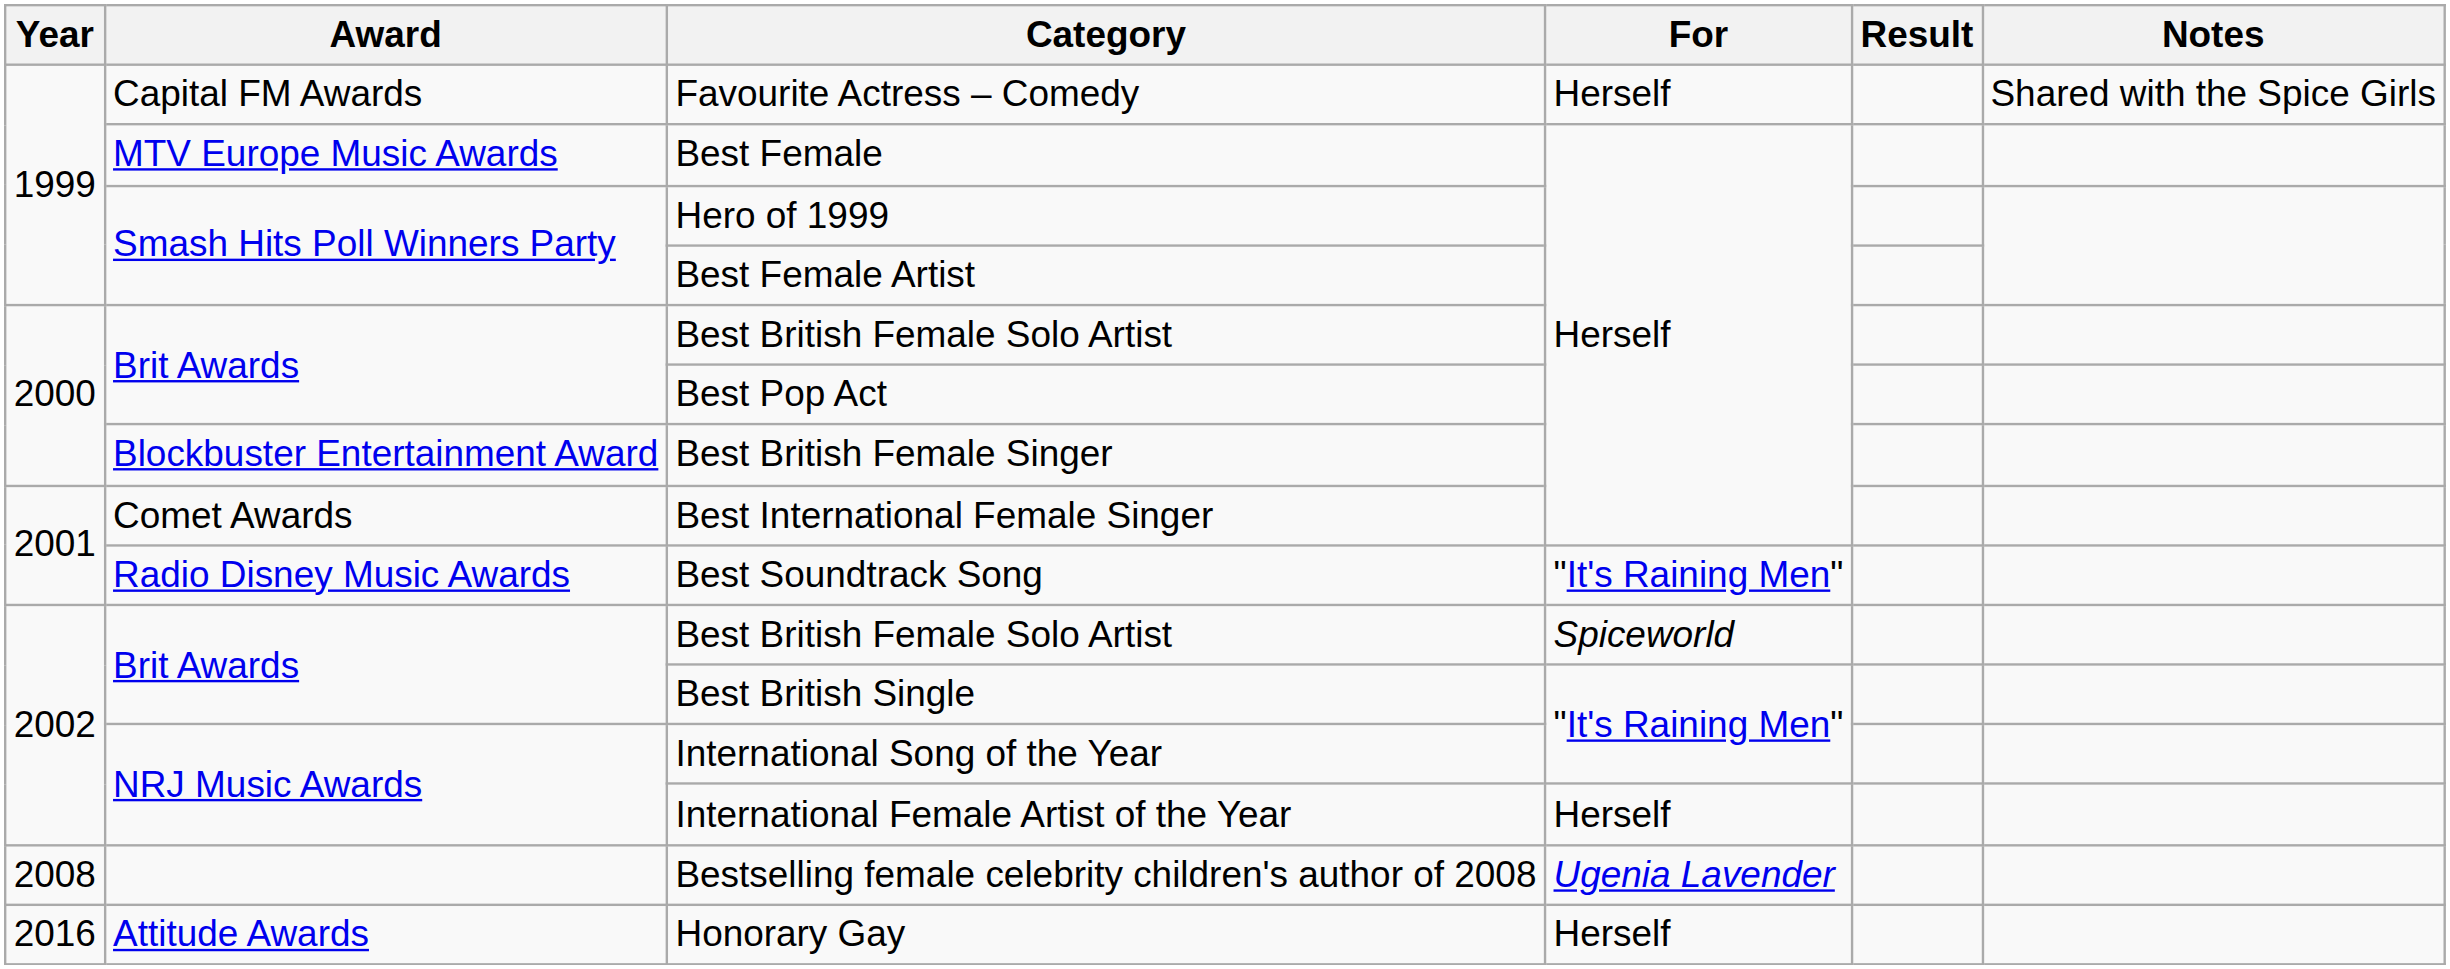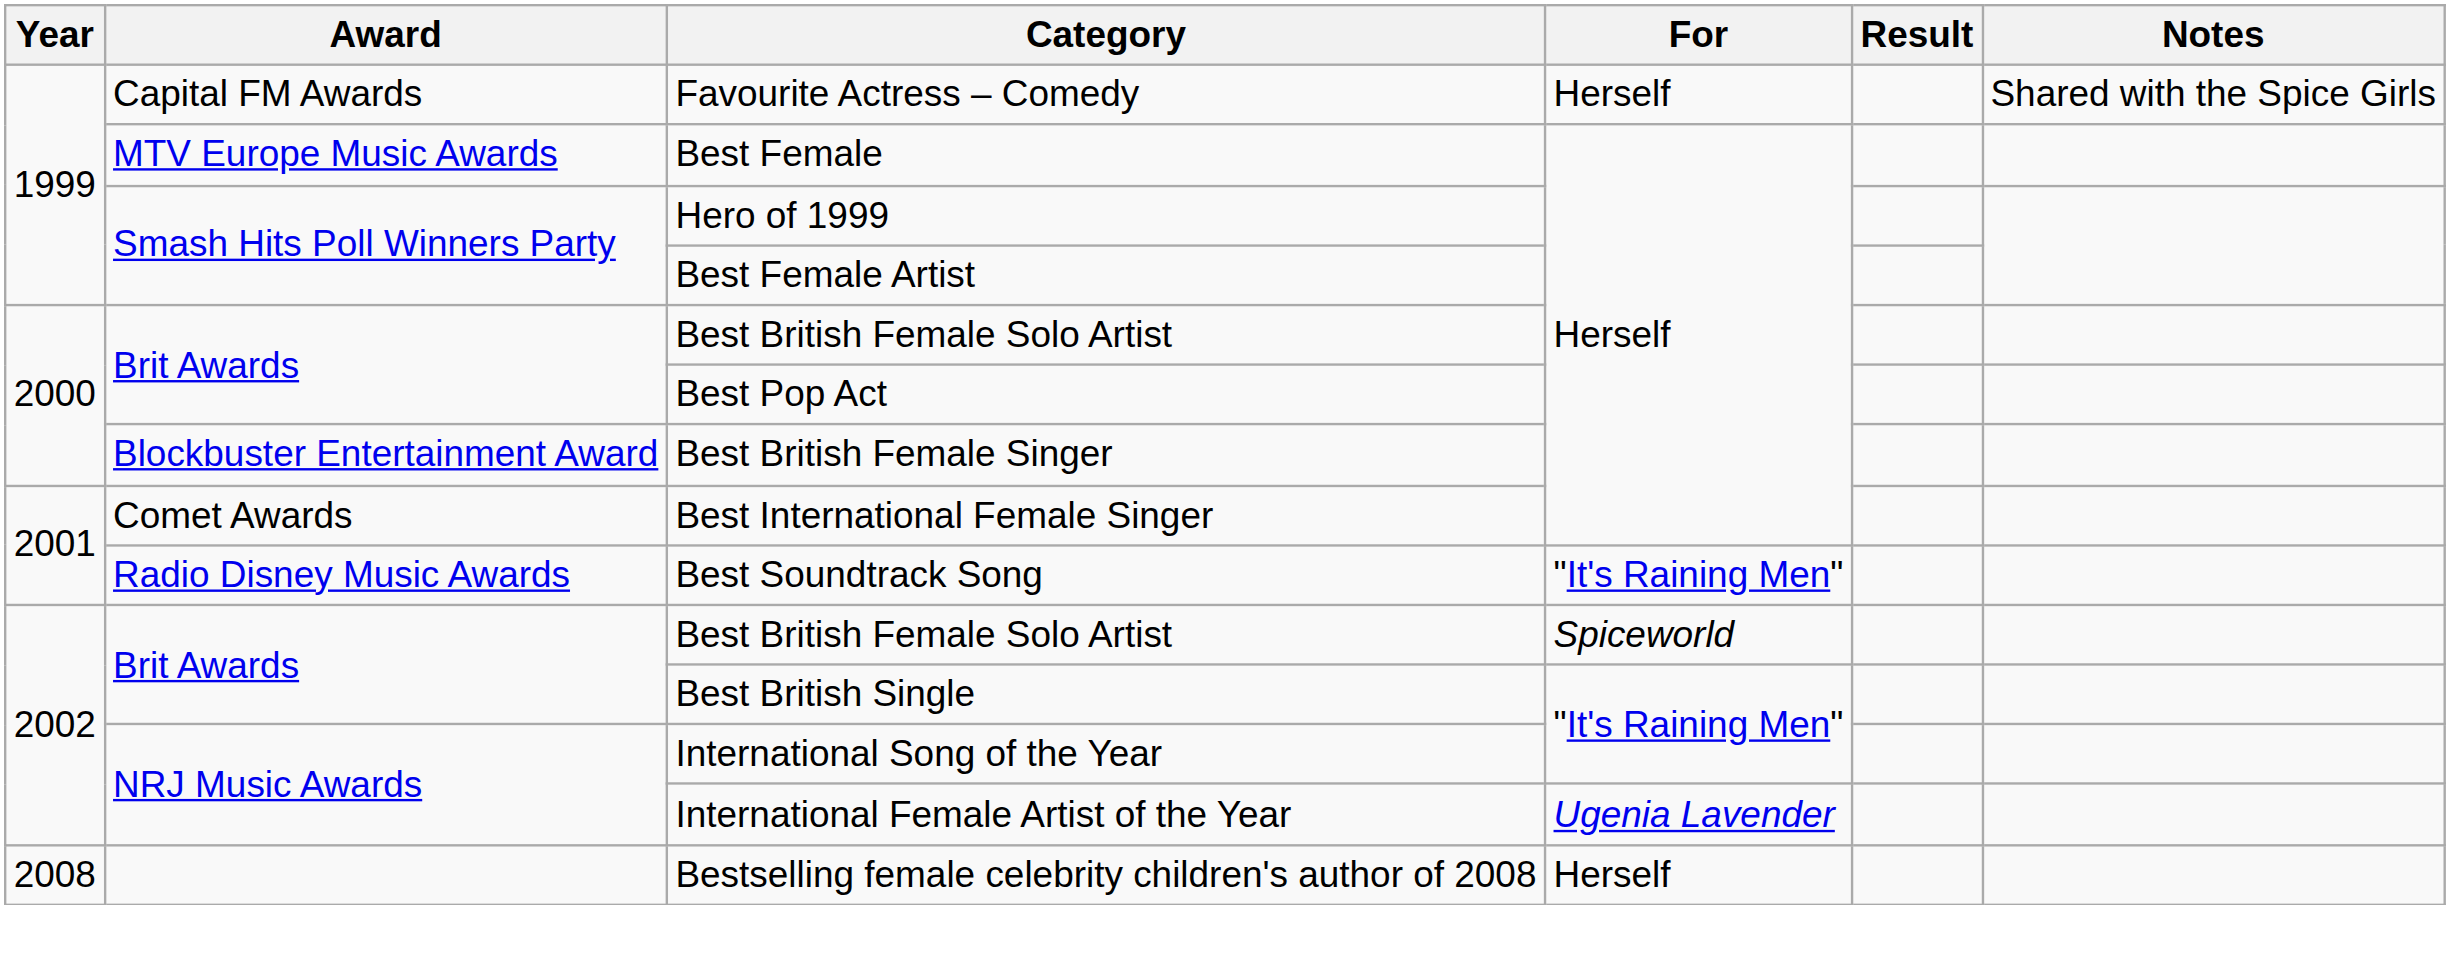 <table class="sortable wikitable" style="font-size:97%;">
 <tr>
 <th>Year</th>
 <th>Award</th>
 <th>Category</th>
 <th>For</th>
 <th>Result</th>
 <th>Notes</th>
 </tr>
 <tr>
 <td rowspan="4">1999</td>
 <td>Capital FM Awards</td>
 <td>Favourite Actress – Comedy</td>
 <td>Herself</td>
 <td></td>
 <td>Shared with the Spice Girls</td>
 </tr>
 <tr>
 <td><a href='#'>MTV Europe Music Awards</a></td>
 <td>Best Female</td>
 <td rowspan="7">Herself</td>
 <td></td>
 <td></td>
 </tr>
 <tr>
 <td rowspan="2"><a href='#'>Smash Hits Poll Winners Party</a></td>
 <td>Hero of 1999</td>
 <td></td>
 </tr>
 <tr>
 <td>Best Female Artist</td>
 <td></td>
 </tr>
 <tr>
 <td rowspan="3">2000</td>
 <td rowspan="2"><a href='#'>Brit Awards</a></td>
 <td>Best British Female Solo Artist</td>
 <td></td>
 <td></td>
 </tr>
 <tr>
 <td>Best Pop Act</td>
 <td></td>
 <td></td>
 </tr>
 <tr>
 <td><a href='#'>Blockbuster Entertainment Award</a></td>
 <td>Best British Female Singer</td>
 <td></td>
 <td></td>
 </tr>
 <tr>
 <td rowspan="2">2001</td>
 <td>Comet Awards</td>
 <td>Best International Female Singer</td>
 <td></td>
 <td></td>
 </tr>
 <tr>
 <td><a href='#'>Radio Disney Music Awards</a></td>
 <td>Best Soundtrack Song</td>
 <td>"<a href='#'>It's Raining Men</a>"</td>
 <td></td>
 <td></td>
 </tr>
 <tr>
 <td rowspan="4">2002</td>
 <td rowspan="2"><a href='#'>Brit Awards</a></td>
 <td>Best British Female Solo Artist</td>
 <td><em>Spiceworld</em></td>
 <td></td>
 <td></td>
 </tr>
 <tr>
 <td>Best British Single</td>
 <td rowspan="2">"<a href='#'>It's Raining Men</a>"</td>
 <td></td>
 <td></td>
 </tr>
 <tr>
 <td rowspan="2"><a href='#'>NRJ Music Awards</a></td>
 <td>International Song of the Year</td>
 <td></td>
 <td></td>
 </tr>
 <tr>
 <td>International Female Artist of the Year</td>
-<td>Herself</td>
+<td><em><a href='#'>Ugenia Lavender</a></em></td>
 <td></td>
 <td></td>
 </tr>
 <tr>
 <td>2008</td>
 <td></td>
 <td>Bestselling female celebrity children's author of 2008</td>
-<td><em><a href='#'>Ugenia Lavender</a></em></td>
-<td></td>
-<td></td>
-</tr>
-<tr>
-<td>2016</td>
-<td><a href='#'>Attitude Awards</a></td>
-<td>Honorary Gay</td>
 <td>Herself</td>
 <td></td>
 <td></td>
 </tr>
 </table>
